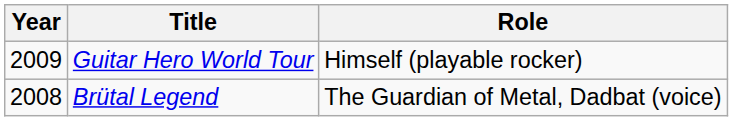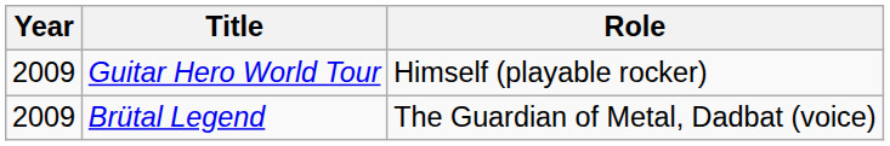 <table class="wikitable sortable">
 <tr>
 <th>Year</th>
 <th>Title</th>
 <th>Role</th>
 </tr>
 <tr>
 <td>2009</td>
 <td><em><a href='#'>Guitar Hero World Tour</a></em></td>
 <td>Himself (playable rocker)</td>
 </tr>
 <tr>
-<td>2008</td>
+<td>2009</td>
 <td><em><a href='#'>Brütal Legend</a></em></td>
 <td>The Guardian of Metal, Dadbat (voice)</td>
 </tr>
 </table>
